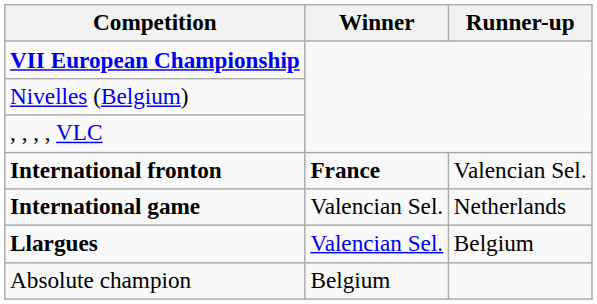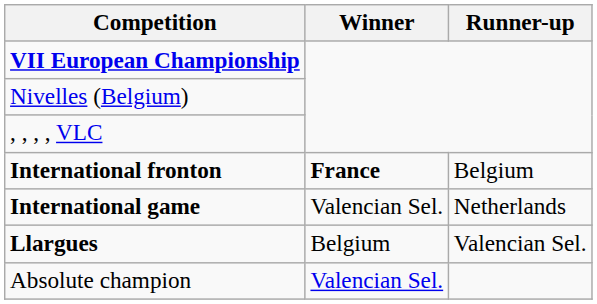 <table class="wikitable">
 <tr>
 <th><strong>Competition</strong></th>
 <th><strong>Winner</strong></th>
 <th><strong>Runner-up</strong></th>
 </tr>
 <tr>
 <td rowspan=1><strong><a href='#'>VII European Championship</a></strong></td>
 </tr>
 <tr>
 <td rowspan=1><a href='#'>Nivelles</a> (<a href='#'>Belgium</a>)</td>
 </tr>
 <tr>
 <td rowspan=1>, , , ,  <a href='#'>VLC</a></td>
 </tr>
 <tr>
 <td rowspan=1><strong>International fronton</strong></td>
 <td><strong>France</strong></td>
-<td>Valencian Sel.</td>
+<td>Belgium</td>
 </tr>
 <tr>
 <td rowspan=1><strong>International game</strong></td>
 <td>Valencian Sel.</td>
 <td>Netherlands</td>
 </tr>
 <tr>
 <td rowspan=1><strong>Llargues</strong></td>
-<td><a href='#'>Valencian Sel.</a></td>
 <td>Belgium</td>
+<td>Valencian Sel.</td>
 </tr>
 <tr>
 <td rowspan=1>Absolute champion</td>
-<td>Belgium</td>
+<td><a href='#'>Valencian Sel.</a></td>
 </tr>
 </table>
